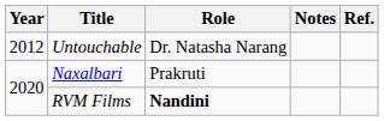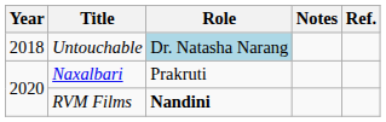 <table class="wikitable sortable">
 <tr>
 <th>Year</th>
 <th>Title</th>
 <th>Role</th>
 <th class="unsortable">Notes</th>
 <th class="unsortable">Ref.</th>
 </tr>
 <tr>
-<td>2012</td>
+<td>2018</td>
 <td><em>Untouchable</em></td>
-<td>Dr. Natasha Narang</td>
+<td style="background: lightblue;">Dr. Natasha Narang</td>
 <td></td>
 <td></td>
 </tr>
 <tr>
 <td rowspan="2">2020</td>
 <td><em><a href='#'>Naxalbari</a></em></td>
 <td>Prakruti</td>
 <td></td>
 <td></td>
 </tr>
 <tr>
 <td><em>RVM Films</em></td>
 <td><strong>Nandini</strong></td>
 <td></td>
 <td></td>
 </tr>
 </table>
